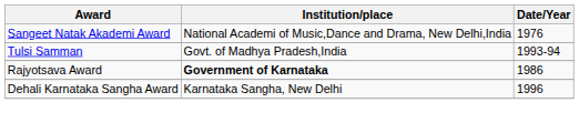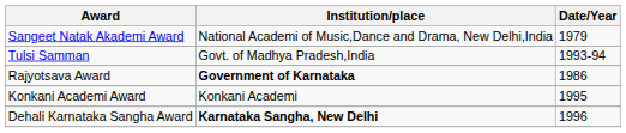 <table class="wikitable" border="1" style="font-size: 90%;">
 <tr>
 <th>Award</th>
 <th>Institution/place</th>
 <th>Date/Year</th>
 </tr>
 <tr>
 <td><a href='#'>Sangeet Natak Akademi Award</a></td>
 <td>National Academi of Music,Dance and Drama, New Delhi,India</td>
-<td>1976</td>
+<td>1979</td>
 </tr>
 <tr style="background:#efefef;">
 </tr>
 <tr>
 <td><a href='#'>Tulsi Samman</a></td>
 <td>Govt. of Madhya Pradesh,India</td>
 <td>1993-94</td>
 </tr>
 <tr style="background:#efefef;">
 </tr>
 <tr>
 <td>Rajyotsava Award </td>
 <td><strong>Government of Karnataka</strong></td>
 <td>1986</td>
 </tr>
 <tr style="background:#efefef;">
 </tr>
+<tr>
+<td>Konkani Academi Award </td>
+<td>Konkani Academi</td>
+<td>1995</td>
+</tr>
 <tr style="background:#efefef;">
 </tr>
 <tr>
 <td>Dehali Karnataka Sangha Award </td>
-<td>Karnataka Sangha, New Delhi</td>
+<td><strong>Karnataka Sangha, New Delhi</strong></td>
 <td>1996</td>
 </tr>
 <tr style="background:#efefef;">
 </tr>
 </table>
